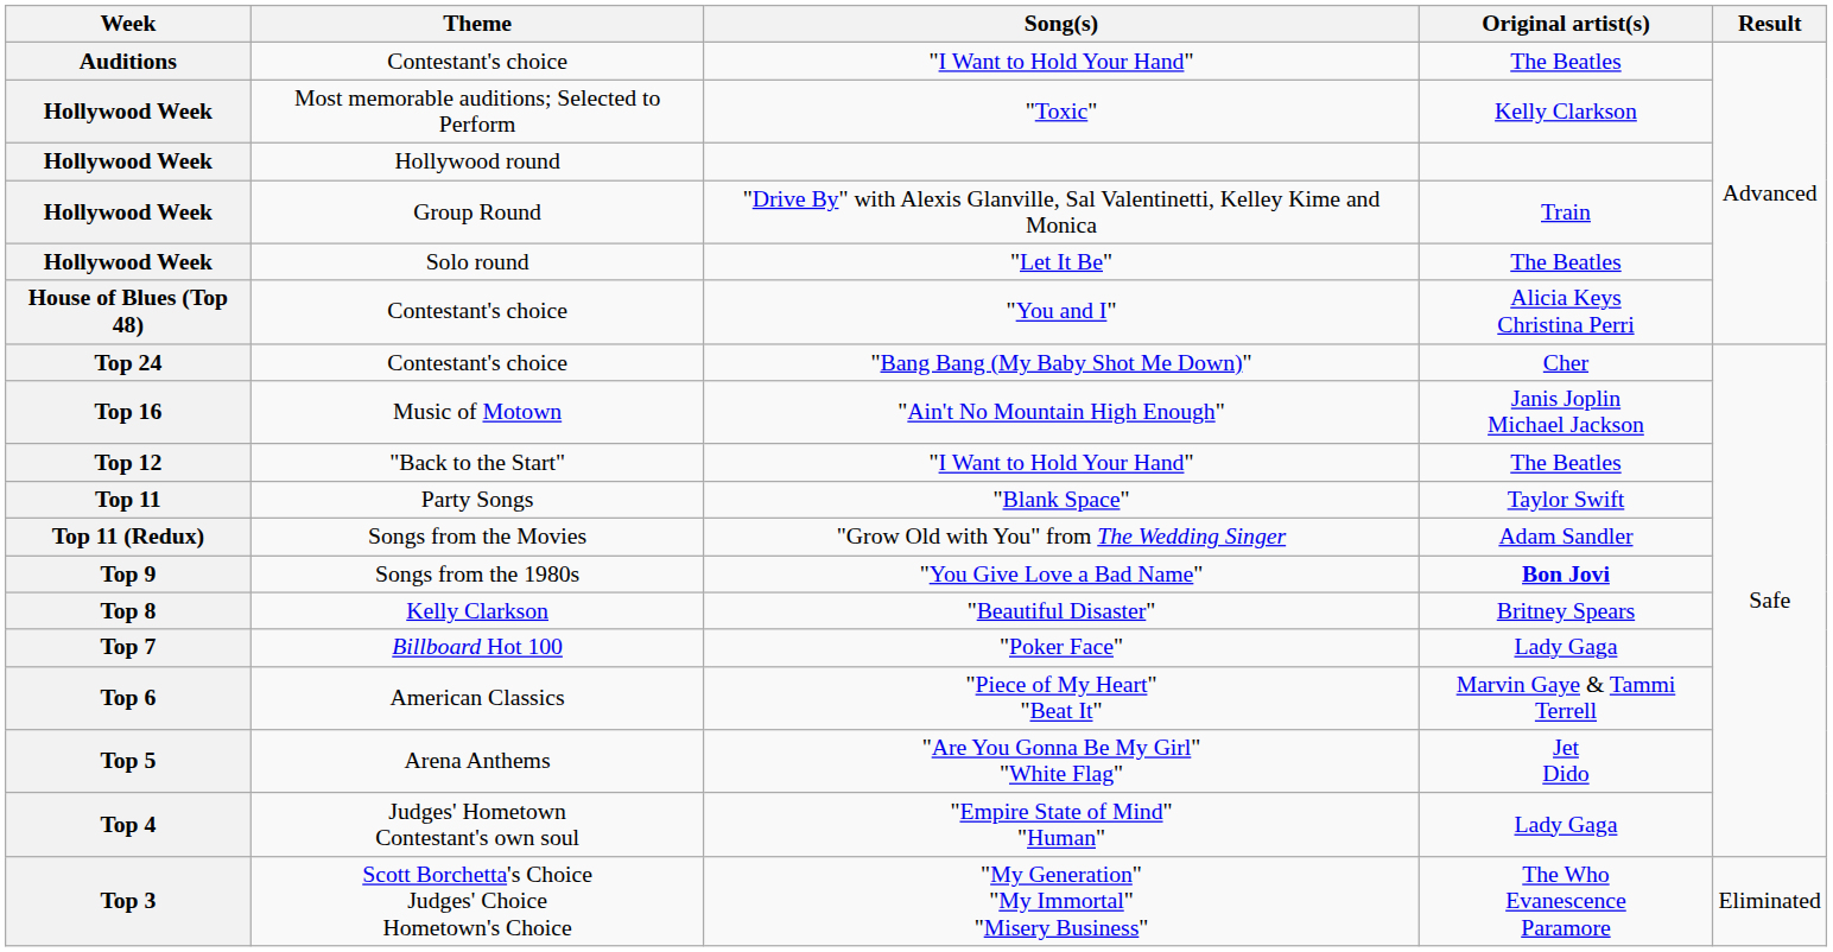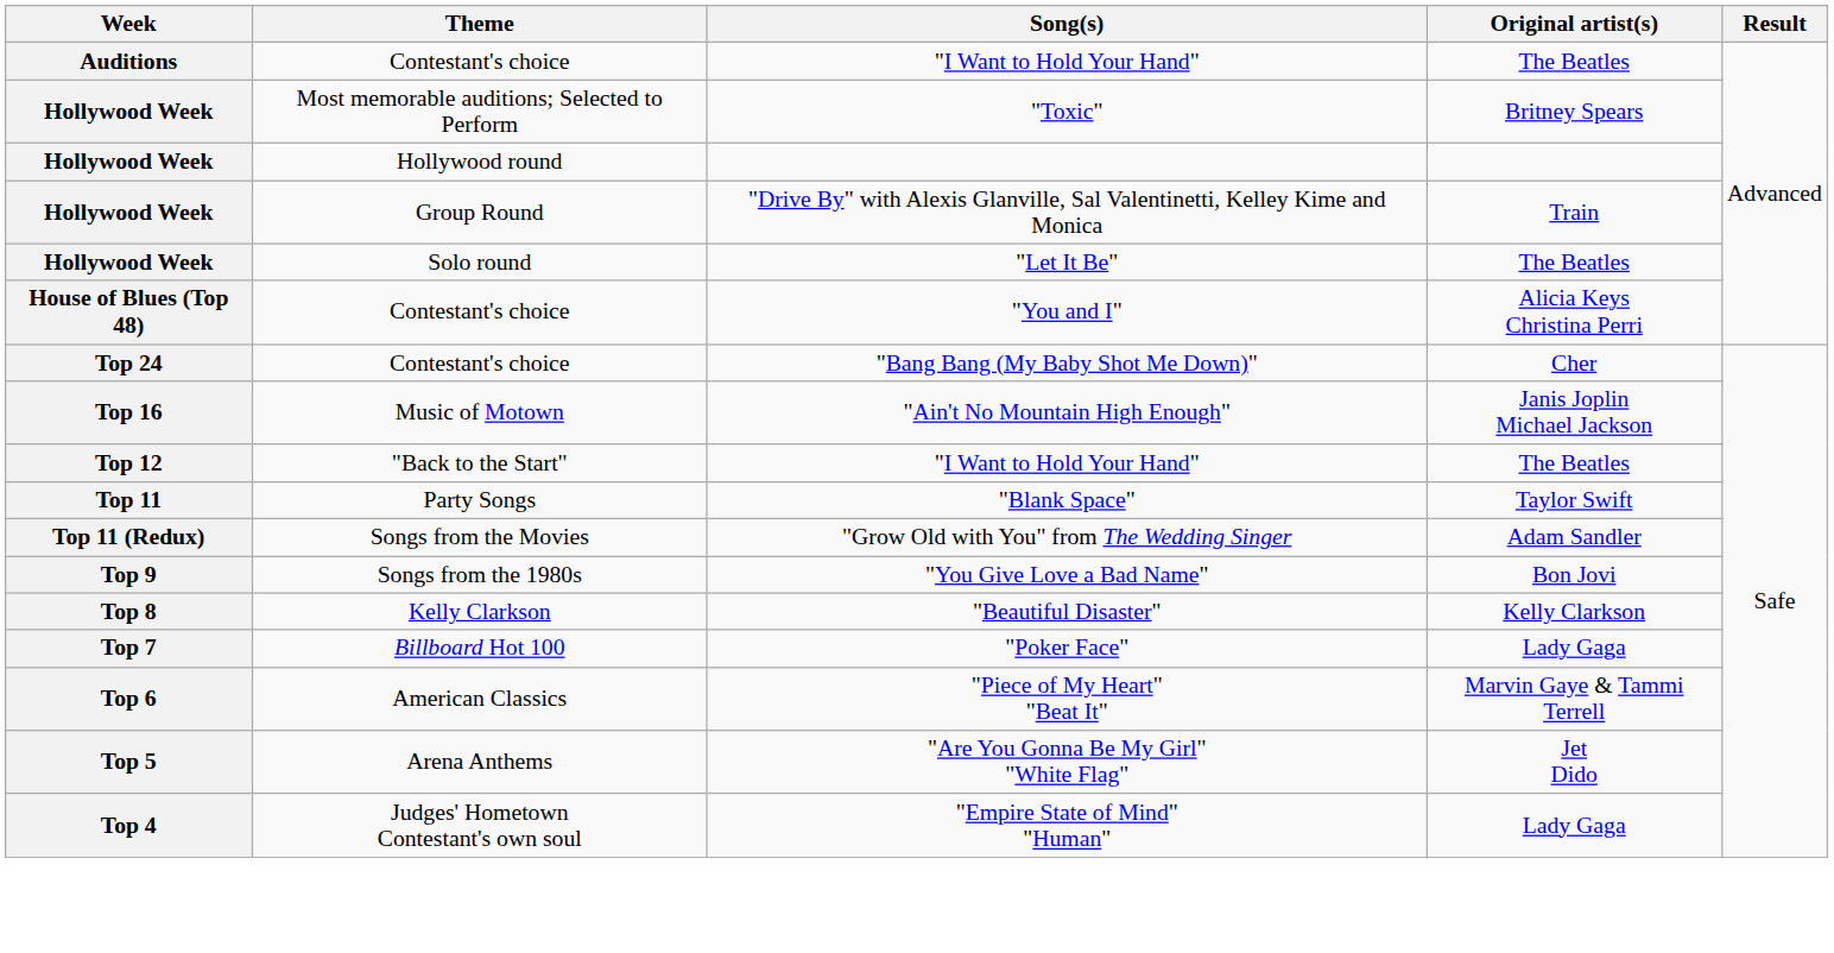 <table class="sortable wikitable plainrowheaders" style="text-align: center;">
 <tr>
 <th scope="col">Week</th>
 <th scope="col">Theme</th>
 <th scope="col">Song(s)</th>
 <th scope="col">Original artist(s)</th>
 <th scope="col">Result</th>
 </tr>
 <tr>
 <th scope="row">Auditions</th>
 <td>Contestant's choice</td>
 <td>"<a href='#'>I Want to Hold Your Hand</a>"</td>
 <td><a href='#'>The Beatles</a></td>
 <td rowspan=6>Advanced</td>
 </tr>
 <tr>
 <th scope="row">Hollywood Week</th>
 <td>Most memorable auditions; Selected to Perform</td>
 <td>"<a href='#'>Toxic</a>"</td>
-<td><a href='#'>Kelly Clarkson</a></td>
+<td><a href='#'>Britney Spears</a></td>
 </tr>
 <tr>
 <th scope="row">Hollywood Week</th>
 <td>Hollywood round</td>
 <td></td>
 <td></td>
 </tr>
 <tr>
 <th scope="row">Hollywood Week</th>
 <td>Group Round</td>
 <td>"<a href='#'>Drive By</a>" with Alexis Glanville, Sal Valentinetti, Kelley Kime and Monica</td>
 <td><a href='#'>Train</a></td>
 </tr>
 <tr>
 <th scope="row">Hollywood Week</th>
 <td>Solo round</td>
 <td>"<a href='#'>Let It Be</a>"</td>
 <td><a href='#'>The Beatles</a></td>
 </tr>
 <tr>
 <th scope="row">House of Blues (Top 48)</th>
 <td>Contestant's choice</td>
 <td>"<a href='#'>You and I</a>"</td>
 <td><a href='#'>Alicia Keys</a><br><a href='#'>Christina Perri</a></td>
 </tr>
 <tr>
 <th scope="row">Top 24</th>
 <td>Contestant's choice</td>
 <td>"<a href='#'>Bang Bang (My Baby Shot Me Down)</a>"</td>
 <td><a href='#'>Cher</a></td>
 <td rowspan=11>Safe</td>
 </tr>
 <tr>
 <th scope="row">Top 16</th>
 <td>Music of <a href='#'>Motown</a></td>
 <td>"<a href='#'>Ain't No Mountain High Enough</a>"</td>
 <td><a href='#'>Janis Joplin</a><br><a href='#'>Michael Jackson</a></td>
 </tr>
 <tr>
 <th scope="row">Top 12</th>
 <td>"Back to the Start"</td>
 <td>"<a href='#'>I Want to Hold Your Hand</a>"</td>
 <td><a href='#'>The Beatles</a></td>
 </tr>
 <tr>
 <th scope="row">Top 11</th>
 <td>Party Songs</td>
 <td>"<a href='#'>Blank Space</a>"</td>
 <td><a href='#'>Taylor Swift</a></td>
 </tr>
 <tr>
 <th scope="row">Top 11 (Redux)</th>
 <td>Songs from the Movies</td>
 <td>"Grow Old with You" from <em><a href='#'>The Wedding Singer</a></em></td>
 <td><a href='#'>Adam Sandler</a></td>
 </tr>
 <tr>
 <th scope="row">Top 9</th>
 <td>Songs from the 1980s</td>
 <td>"<a href='#'>You Give Love a Bad Name</a>"</td>
-<td><strong><a href='#'>Bon Jovi</a></strong></td>
+<td><a href='#'>Bon Jovi</a></td>
 </tr>
 <tr>
 <th scope="row">Top 8</th>
 <td><a href='#'>Kelly Clarkson</a></td>
 <td>"<a href='#'>Beautiful Disaster</a>"</td>
-<td><a href='#'>Britney Spears</a></td>
+<td><a href='#'>Kelly Clarkson</a></td>
 </tr>
 <tr>
 <th scope="row">Top 7</th>
 <td><a href='#'><em>Billboard</em> Hot 100</a></td>
 <td>"<a href='#'>Poker Face</a>"</td>
 <td><a href='#'>Lady Gaga</a></td>
 </tr>
 <tr>
 <th scope="row">Top 6</th>
 <td>American Classics</td>
 <td>"<a href='#'>Piece of My Heart</a>"<br>"<a href='#'>Beat It</a>"</td>
 <td><a href='#'>Marvin Gaye</a> & <a href='#'>Tammi Terrell</a></td>
 </tr>
 <tr>
 <th scope="row">Top 5</th>
 <td>Arena Anthems</td>
 <td>"<a href='#'>Are You Gonna Be My Girl</a>"<br>"<a href='#'>White Flag</a>"</td>
 <td><a href='#'>Jet</a><br><a href='#'>Dido</a></td>
 </tr>
 <tr>
 <th scope="row">Top 4</th>
 <td>Judges' Hometown<br>Contestant's own soul</td>
 <td>"<a href='#'>Empire State of Mind</a>"<br>"<a href='#'>Human</a>"</td>
 <td><a href='#'>Lady Gaga</a></td>
 </tr>
-<tr>
-<th scope="row">Top 3</th>
-<td><a href='#'>Scott Borchetta</a>'s Choice<br>Judges' Choice<br>Hometown's Choice</td>
-<td>"<a href='#'>My Generation</a>"<br>"<a href='#'>My Immortal</a>"<br>"<a href='#'>Misery Business</a>"</td>
-<td><a href='#'>The Who</a><br><a href='#'>Evanescence</a><br><a href='#'>Paramore</a></td>
-<td>Eliminated</td>
-</tr>
 </table>
